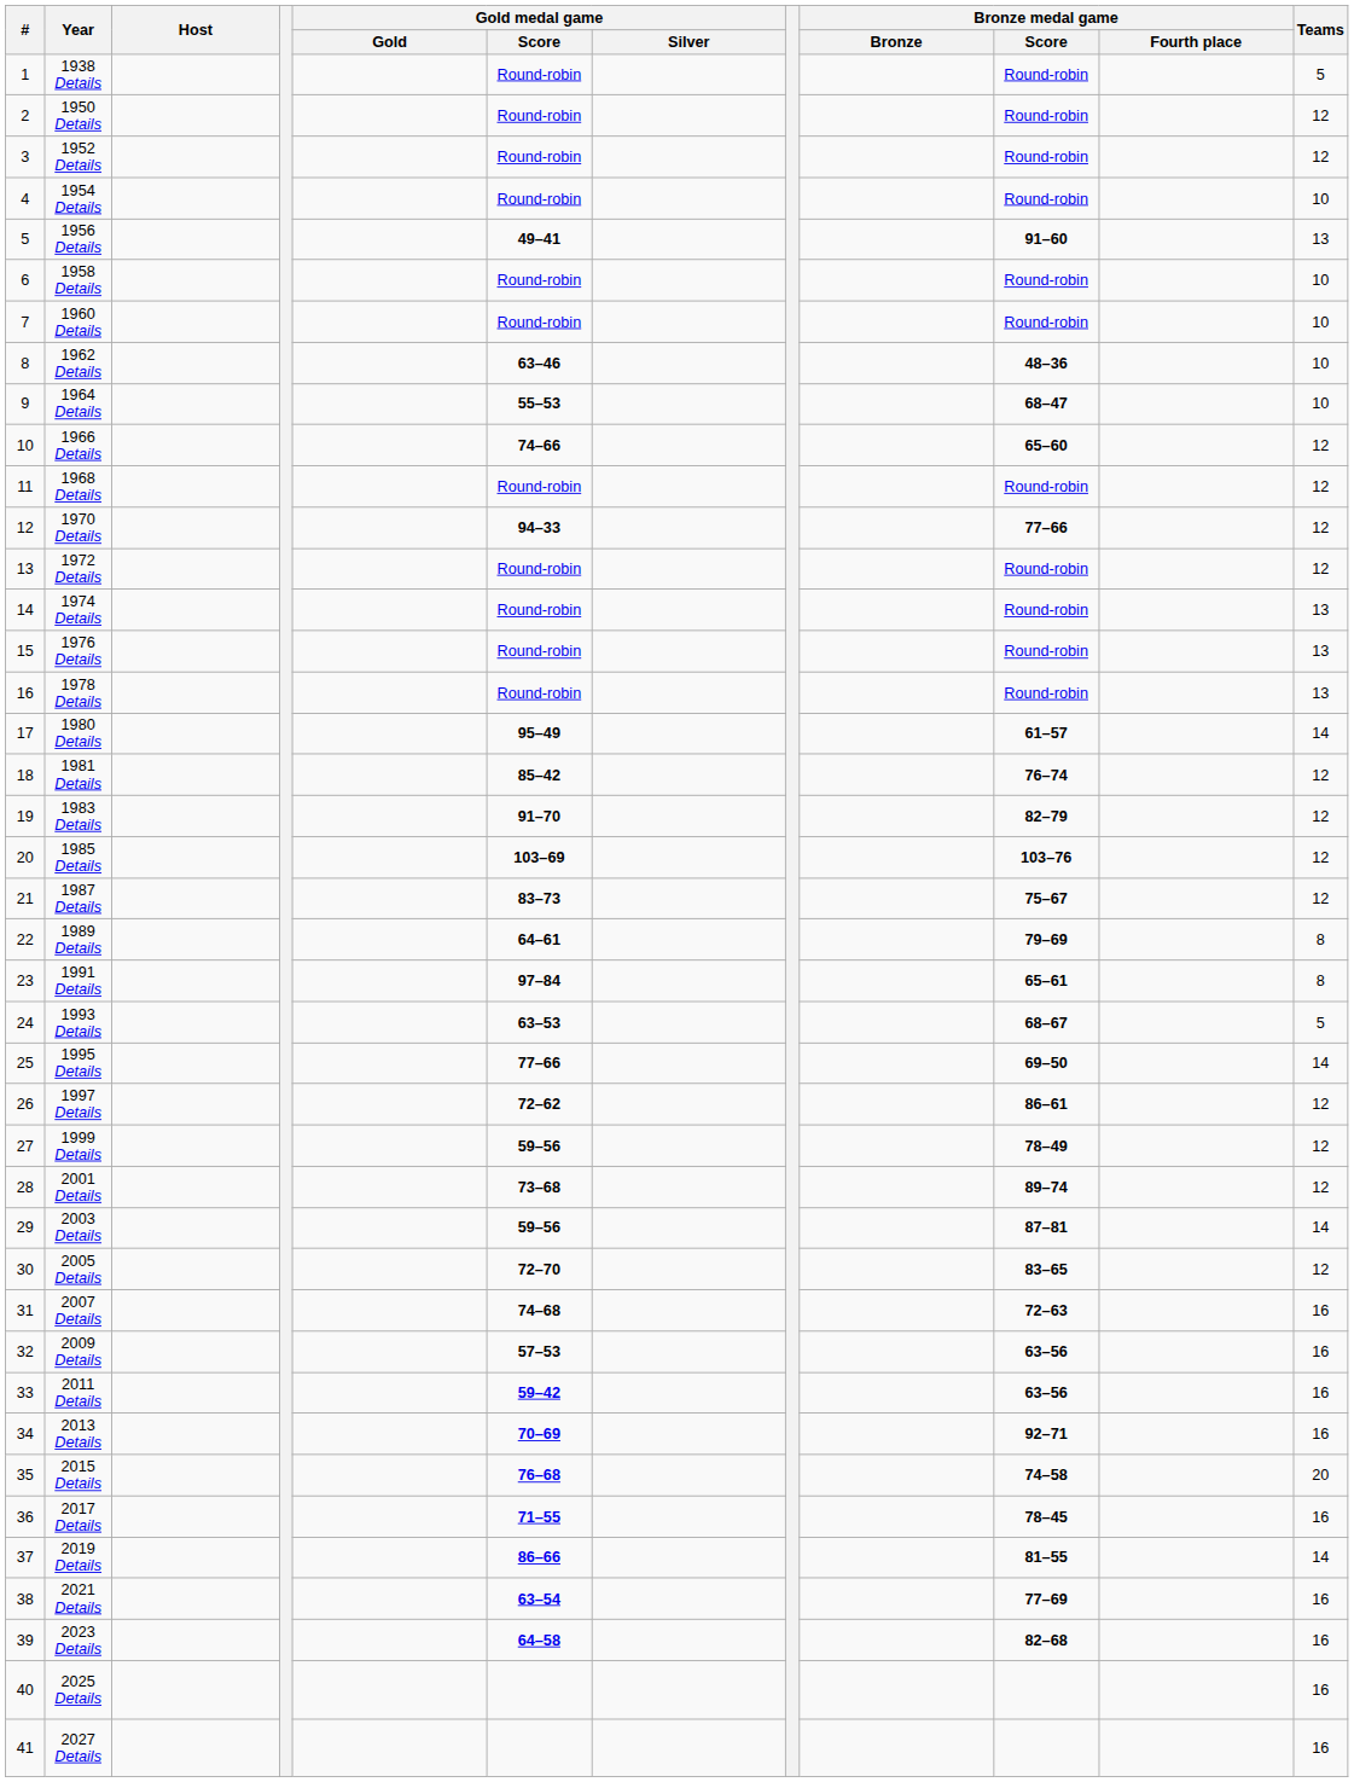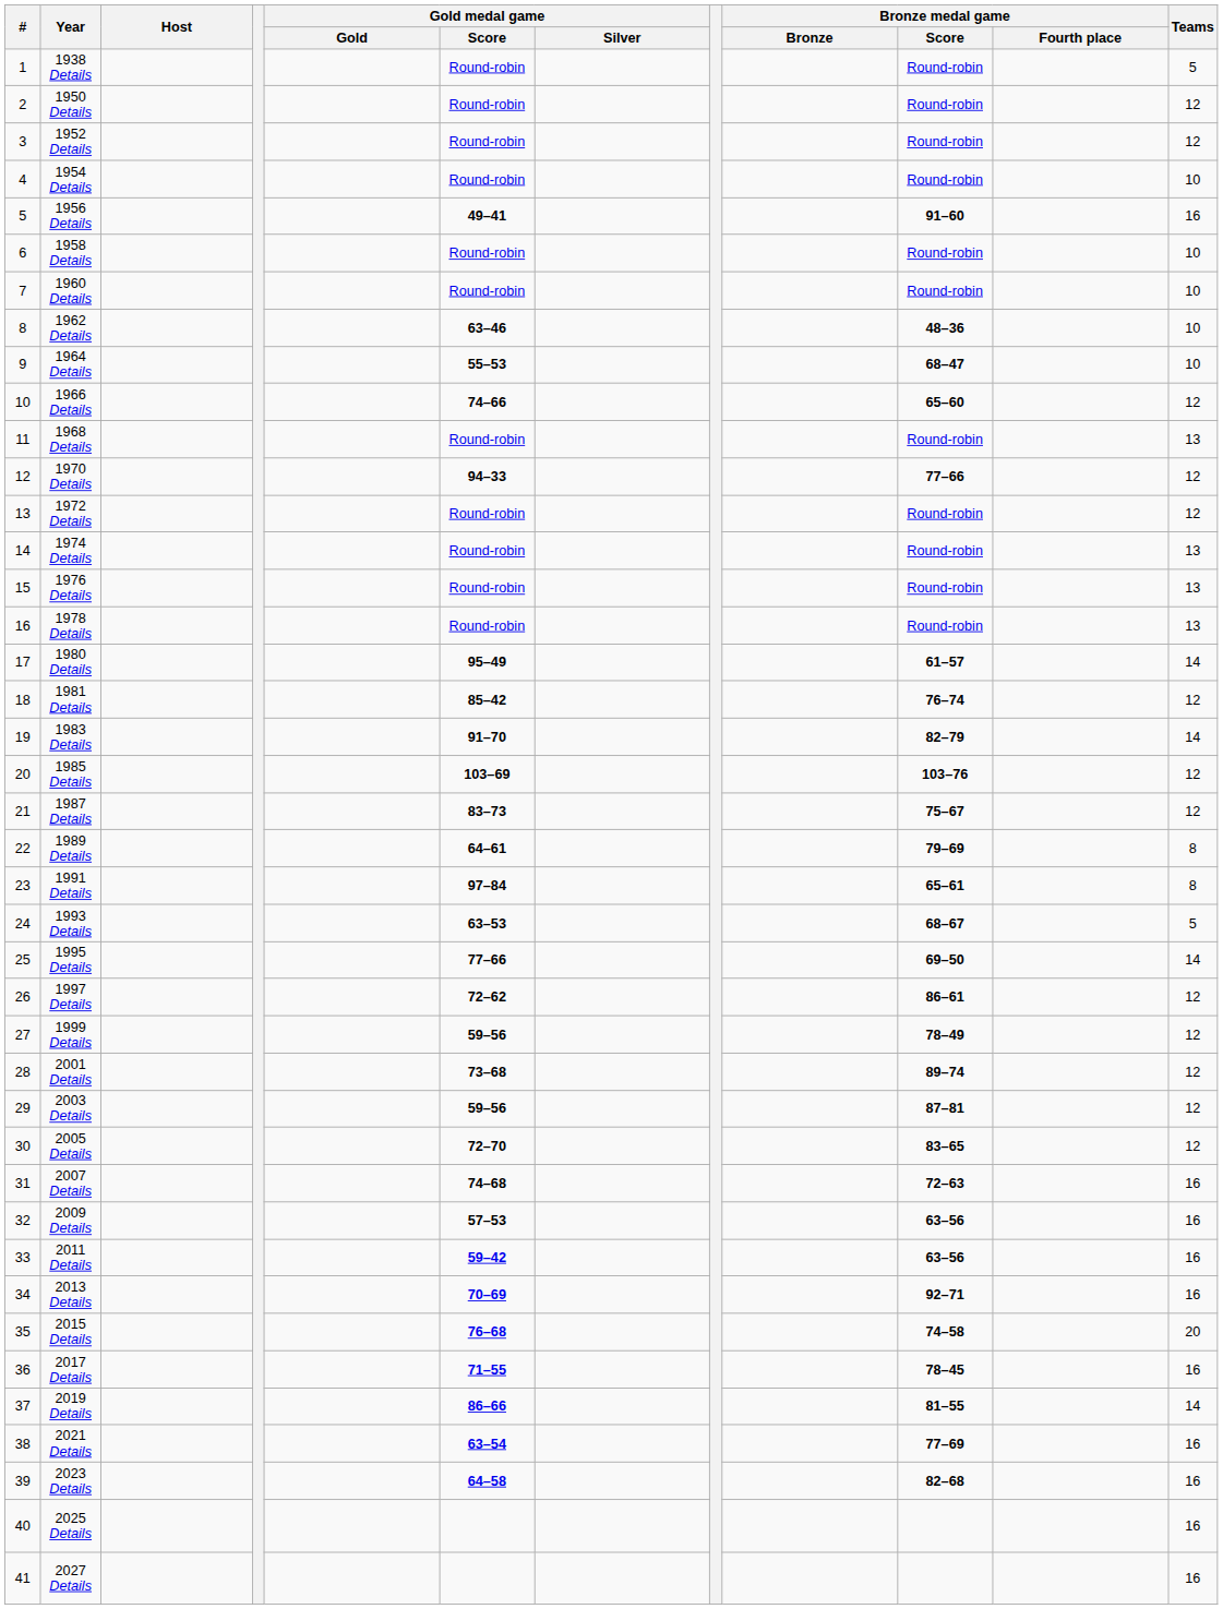 <table class=wikitable style="text-align:center; font-size:90%; width:100%">
 <tr>
 <th rowspan=2 width=3%>#</th>
 <th rowspan=2 width=5%>Year</th>
 <th rowspan=2 width=13%>Host</th>
 <th width=1% rowspan=43></th>
 <th colspan=3>Gold medal game</th>
 <th width=1% rowspan=43></th>
 <th colspan=3>Bronze medal game</th>
 <th rowspan=2 width=3%>Teams</th>
 </tr>
 <tr>
 <th width=15%>Gold</th>
 <th width=8%>Score</th>
 <th width=15%>Silver</th>
 <th width=15%>Bronze</th>
 <th width=8%>Score</th>
 <th width=15%>Fourth place</th>
 </tr>
 <tr>
 <td>1</td>
 <td>1938 <br><em><a href='#'>Details</a></em></td>
 <td align=left></td>
 <td><strong></strong></td>
 <td><a href='#'>Round-robin</a></td>
 <td></td>
 <td></td>
 <td><a href='#'>Round-robin</a></td>
 <td></td>
 <td>5</td>
 </tr>
 <tr>
 <td>2</td>
 <td>1950 <br><em><a href='#'>Details</a></em></td>
 <td align=left></td>
 <td><strong></strong></td>
 <td><a href='#'>Round-robin</a></td>
 <td></td>
 <td></td>
 <td><a href='#'>Round-robin</a></td>
 <td></td>
 <td>12</td>
 </tr>
 <tr>
 <td>3</td>
 <td>1952 <br><em><a href='#'>Details</a></em></td>
 <td align=left></td>
 <td><strong></strong></td>
 <td><a href='#'>Round-robin</a></td>
 <td></td>
 <td></td>
 <td><a href='#'>Round-robin</a></td>
 <td></td>
 <td>12</td>
 </tr>
 <tr>
 <td>4</td>
 <td>1954 <br><em><a href='#'>Details</a></em></td>
 <td align=left></td>
 <td><strong></strong></td>
 <td><a href='#'>Round-robin</a></td>
 <td></td>
 <td></td>
 <td><a href='#'>Round-robin</a></td>
 <td></td>
 <td>10</td>
 </tr>
 <tr>
 <td>5</td>
 <td>1956 <br><em><a href='#'>Details</a></em></td>
 <td align=left></td>
 <td><strong></strong></td>
 <td><strong>49–41</strong></td>
 <td></td>
 <td></td>
 <td><strong>91–60</strong></td>
 <td></td>
-<td>13</td>
+<td>16</td>
 </tr>
 <tr>
 <td>6</td>
 <td>1958 <br><em><a href='#'>Details</a></em></td>
 <td align=left></td>
 <td><strong></strong></td>
 <td><a href='#'>Round-robin</a></td>
 <td></td>
 <td></td>
 <td><a href='#'>Round-robin</a></td>
 <td></td>
 <td>10</td>
 </tr>
 <tr>
 <td>7</td>
 <td>1960 <br><em><a href='#'>Details</a></em></td>
 <td align=left></td>
 <td><strong></strong></td>
 <td><a href='#'>Round-robin</a></td>
 <td></td>
 <td></td>
 <td><a href='#'>Round-robin</a></td>
 <td></td>
 <td>10</td>
 </tr>
 <tr>
 <td>8</td>
 <td>1962 <br><em><a href='#'>Details</a></em></td>
 <td align=left></td>
 <td><strong></strong></td>
 <td><strong>63–46</strong></td>
 <td></td>
 <td></td>
 <td><strong>48–36</strong></td>
 <td></td>
 <td>10</td>
 </tr>
 <tr>
 <td>9</td>
 <td>1964 <br><em><a href='#'>Details</a></em></td>
 <td align=left></td>
 <td><strong></strong></td>
 <td><strong>55–53</strong></td>
 <td></td>
 <td></td>
 <td><strong>68–47</strong></td>
 <td></td>
 <td>10</td>
 </tr>
 <tr>
 <td>10</td>
 <td>1966 <br><em><a href='#'>Details</a></em></td>
 <td align=left></td>
 <td><strong></strong></td>
 <td><strong>74–66</strong></td>
 <td></td>
 <td></td>
 <td><strong>65–60</strong></td>
 <td></td>
 <td>12</td>
 </tr>
 <tr>
 <td>11</td>
 <td>1968 <br><em><a href='#'>Details</a></em></td>
 <td align=left></td>
 <td><strong></strong></td>
 <td><a href='#'>Round-robin</a></td>
 <td></td>
 <td></td>
 <td><a href='#'>Round-robin</a></td>
 <td></td>
-<td>12</td>
+<td>13</td>
 </tr>
 <tr>
 <td>12</td>
 <td>1970 <br><em><a href='#'>Details</a></em></td>
 <td align=left></td>
 <td><strong></strong></td>
 <td><strong>94–33</strong></td>
 <td></td>
 <td></td>
 <td><strong>77–66</strong></td>
 <td></td>
 <td>12</td>
 </tr>
 <tr>
 <td>13</td>
 <td>1972 <br><em><a href='#'>Details</a></em></td>
 <td align=left></td>
 <td><strong></strong></td>
 <td><a href='#'>Round-robin</a></td>
 <td></td>
 <td></td>
 <td><a href='#'>Round-robin</a></td>
 <td></td>
 <td>12</td>
 </tr>
 <tr>
 <td>14</td>
 <td>1974 <br><em><a href='#'>Details</a></em></td>
 <td align=left></td>
 <td><strong></strong></td>
 <td><a href='#'>Round-robin</a></td>
 <td></td>
 <td></td>
 <td><a href='#'>Round-robin</a></td>
 <td></td>
 <td>13</td>
 </tr>
 <tr>
 <td>15</td>
 <td>1976 <br><em><a href='#'>Details</a></em></td>
 <td align=left></td>
 <td><strong></strong></td>
 <td><a href='#'>Round-robin</a></td>
 <td></td>
 <td></td>
 <td><a href='#'>Round-robin</a></td>
 <td></td>
 <td>13</td>
 </tr>
 <tr>
 <td>16</td>
 <td>1978 <br><em><a href='#'>Details</a></em></td>
 <td align=left></td>
 <td><strong></strong></td>
 <td><a href='#'>Round-robin</a></td>
 <td></td>
 <td></td>
 <td><a href='#'>Round-robin</a></td>
 <td></td>
 <td>13</td>
 </tr>
 <tr>
 <td>17</td>
 <td>1980 <br><em><a href='#'>Details</a></em></td>
 <td align=left></td>
 <td><strong></strong></td>
 <td><strong>95–49</strong></td>
 <td></td>
 <td></td>
 <td><strong>61–57</strong></td>
 <td></td>
 <td>14</td>
 </tr>
 <tr>
 <td>18</td>
 <td>1981 <br><em><a href='#'>Details</a></em></td>
 <td align=left></td>
 <td><strong></strong></td>
 <td><strong>85–42</strong></td>
 <td></td>
 <td></td>
 <td><strong>76–74</strong></td>
 <td></td>
 <td>12</td>
 </tr>
 <tr>
 <td>19</td>
 <td>1983 <br><em><a href='#'>Details</a></em></td>
 <td align=left></td>
 <td><strong></strong></td>
 <td><strong>91–70</strong></td>
 <td></td>
 <td></td>
 <td><strong>82–79</strong></td>
 <td></td>
-<td>12</td>
+<td>14</td>
 </tr>
 <tr>
 <td>20</td>
 <td>1985 <br><em><a href='#'>Details</a></em></td>
 <td align=left></td>
 <td><strong></strong></td>
 <td><strong>103–69</strong></td>
 <td></td>
 <td></td>
 <td><strong>103–76</strong></td>
 <td></td>
 <td>12</td>
 </tr>
 <tr>
 <td>21</td>
 <td>1987 <br><em><a href='#'>Details</a></em></td>
 <td align=left></td>
 <td><strong></strong></td>
 <td><strong>83–73</strong></td>
 <td></td>
 <td></td>
 <td><strong>75–67</strong></td>
 <td></td>
 <td>12</td>
 </tr>
 <tr>
 <td>22</td>
 <td>1989 <br><em><a href='#'>Details</a></em></td>
 <td align=left></td>
 <td><strong></strong></td>
 <td><strong>64–61</strong></td>
 <td></td>
 <td></td>
 <td><strong>79–69</strong></td>
 <td></td>
 <td>8</td>
 </tr>
 <tr>
 <td>23</td>
 <td>1991 <br><em><a href='#'>Details</a></em></td>
 <td align=left></td>
 <td><strong></strong></td>
 <td><strong>97–84</strong></td>
 <td></td>
 <td></td>
 <td><strong>65–61</strong></td>
 <td></td>
 <td>8</td>
 </tr>
 <tr>
 <td>24</td>
 <td>1993 <br><em><a href='#'>Details</a></em></td>
 <td align=left></td>
 <td><strong></strong></td>
 <td><strong>63–53</strong></td>
 <td></td>
 <td></td>
 <td><strong>68–67</strong></td>
 <td></td>
 <td>5</td>
 </tr>
 <tr>
 <td>25</td>
 <td>1995 <br><em><a href='#'>Details</a></em></td>
 <td align=left></td>
 <td><strong></strong></td>
 <td><strong>77–66</strong></td>
 <td></td>
 <td></td>
 <td><strong>69–50</strong></td>
 <td></td>
 <td>14</td>
 </tr>
 <tr>
 <td>26</td>
 <td>1997 <br><em><a href='#'>Details</a></em></td>
 <td align=left></td>
 <td><strong></strong></td>
 <td><strong>72–62</strong></td>
 <td></td>
 <td></td>
 <td><strong>86–61</strong></td>
 <td></td>
 <td>12</td>
 </tr>
 <tr>
 <td>27</td>
 <td>1999 <br><em><a href='#'>Details</a></em></td>
 <td align=left></td>
 <td><strong></strong></td>
 <td><strong>59–56</strong></td>
 <td></td>
 <td></td>
 <td><strong>78–49</strong></td>
 <td></td>
 <td>12</td>
 </tr>
 <tr>
 <td>28</td>
 <td>2001 <br><em><a href='#'>Details</a></em></td>
 <td align=left></td>
 <td><strong></strong></td>
 <td><strong>73–68</strong></td>
 <td></td>
 <td></td>
 <td><strong>89–74</strong></td>
 <td></td>
 <td>12</td>
 </tr>
 <tr>
 <td>29</td>
 <td>2003 <br><em><a href='#'>Details</a></em></td>
 <td align=left></td>
 <td><strong></strong></td>
 <td><strong>59–56</strong></td>
 <td></td>
 <td></td>
 <td><strong>87–81</strong></td>
 <td></td>
-<td>14</td>
+<td>12</td>
 </tr>
 <tr>
 <td>30</td>
 <td>2005 <br><em><a href='#'>Details</a></em></td>
 <td align=left></td>
 <td><strong></strong></td>
 <td><strong>72–70</strong></td>
 <td></td>
 <td></td>
 <td><strong>83–65</strong></td>
 <td></td>
 <td>12</td>
 </tr>
 <tr>
 <td>31</td>
 <td>2007 <br><em><a href='#'>Details</a></em></td>
 <td align=left></td>
 <td><strong></strong></td>
 <td><strong>74–68</strong></td>
 <td></td>
 <td></td>
 <td><strong>72–63</strong></td>
 <td></td>
 <td>16</td>
 </tr>
 <tr>
 <td>32</td>
 <td>2009 <br><em><a href='#'>Details</a></em></td>
 <td align=left></td>
 <td><strong></strong></td>
 <td><strong>57–53</strong></td>
 <td></td>
 <td></td>
 <td><strong>63–56</strong></td>
 <td></td>
 <td>16</td>
 </tr>
 <tr>
 <td>33</td>
 <td>2011 <br><em><a href='#'>Details</a></em></td>
 <td align=left></td>
 <td><strong></strong></td>
 <td><strong><a href='#'>59–42</a></strong></td>
 <td></td>
 <td></td>
 <td><strong>63–56</strong></td>
 <td></td>
 <td>16</td>
 </tr>
 <tr>
 <td>34</td>
 <td>2013 <br><em><a href='#'>Details</a></em></td>
 <td align=left></td>
 <td><strong></strong></td>
 <td><strong><a href='#'>70–69</a></strong></td>
 <td></td>
 <td></td>
 <td><strong>92–71</strong></td>
 <td></td>
 <td>16</td>
 </tr>
 <tr>
 <td>35</td>
 <td>2015 <br><em><a href='#'>Details</a></em></td>
 <td align=left> <br> </td>
 <td><strong></strong></td>
 <td><strong><a href='#'>76–68</a></strong></td>
 <td></td>
 <td></td>
 <td><strong>74–58</strong></td>
 <td></td>
 <td>20</td>
 </tr>
 <tr>
 <td>36</td>
 <td>2017 <br><em><a href='#'>Details</a></em></td>
 <td align=left></td>
 <td><strong></strong></td>
 <td><strong><a href='#'>71–55</a></strong></td>
 <td></td>
 <td></td>
 <td><strong>78–45</strong></td>
 <td></td>
 <td>16</td>
 </tr>
 <tr>
 <td>37</td>
 <td>2019 <br><em><a href='#'>Details</a></em></td>
 <td align=left> <br> </td>
 <td><strong></strong></td>
 <td><strong><a href='#'>86–66</a></strong></td>
 <td></td>
 <td></td>
 <td><strong>81–55</strong></td>
 <td></td>
 <td>14</td>
 </tr>
 <tr>
 <td>38</td>
 <td>2021 <br><em><a href='#'>Details</a></em></td>
 <td align=left> <br> </td>
 <td><strong></strong></td>
 <td><strong><a href='#'>63–54</a></strong></td>
 <td></td>
 <td></td>
 <td><strong>77–69</strong></td>
 <td></td>
 <td>16</td>
 </tr>
 <tr>
 <td>39</td>
 <td>2023 <br><em><a href='#'>Details</a></em></td>
 <td align=left> <br> </td>
 <td><strong></strong></td>
 <td><strong><a href='#'>64–58</a></strong></td>
 <td></td>
 <td></td>
 <td><strong>82–68</strong></td>
 <td></td>
 <td>16</td>
 </tr>
 <tr>
 <td>40</td>
 <td>2025 <br><em><a href='#'>Details</a></em></td>
 <td align=left> <br>  <br>  <br> </td>
 <td></td>
 <td></td>
 <td></td>
 <td></td>
 <td></td>
 <td></td>
 <td>16</td>
 </tr>
 <tr>
 <td>41</td>
 <td>2027 <br><em><a href='#'>Details</a></em></td>
 <td align=left> <br>  <br>  <br> </td>
 <td></td>
 <td></td>
 <td></td>
 <td></td>
 <td></td>
 <td></td>
 <td>16</td>
 </tr>
 </table>
